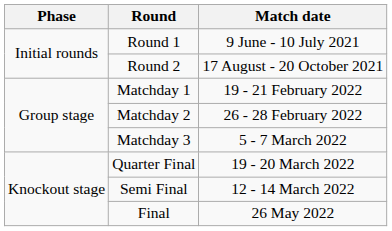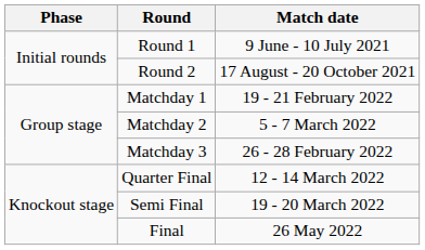 <table class="wikitable" style="text-align:center">
 <tr>
 <th>Phase</th>
 <th>Round</th>
 <th>Match date</th>
 </tr>
 <tr>
 <td rowspan=2>Initial rounds</td>
 <td>Round 1</td>
 <td>9 June - 10 July 2021</td>
 </tr>
 <tr>
 <td>Round 2</td>
 <td>17 August - 20 October 2021</td>
 </tr>
 <tr>
 <td rowspan=3>Group stage</td>
 <td>Matchday 1</td>
 <td>19 - 21 February 2022</td>
 </tr>
 <tr>
 <td>Matchday 2</td>
-<td>26 - 28 February 2022</td>
+<td>5 - 7 March 2022</td>
 </tr>
 <tr>
 <td>Matchday 3</td>
-<td>5 - 7 March 2022</td>
+<td>26 - 28 February 2022</td>
 </tr>
 <tr>
 <td rowspan=3>Knockout stage</td>
 <td>Quarter Final</td>
-<td>19 - 20 March 2022</td>
+<td>12 - 14 March 2022</td>
 </tr>
 <tr>
 <td>Semi Final</td>
-<td>12 - 14 March 2022</td>
+<td>19 - 20 March 2022</td>
 </tr>
 <tr>
 <td>Final</td>
 <td>26 May 2022</td>
 </tr>
 </table>
